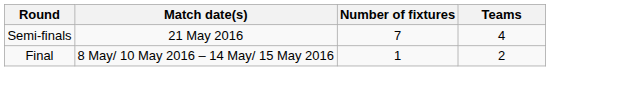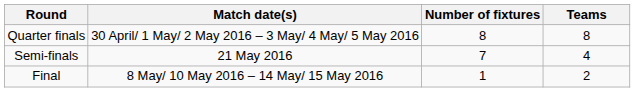 <table class="wikitable" style="text-align:center">
 <tr>
 <th>Round</th>
 <th>Match date(s)</th>
 <th>Number of fixtures</th>
 <th style="width:100px;">Teams</th>
+</tr>
+<tr>
+<td>Quarter finals</td>
+<td>30 April/ 1 May/ 2 May 2016 – 3 May/ 4 May/ 5 May 2016</td>
+<td>8</td>
+<td>8</td>
 </tr>
 <tr>
 <td>Semi-finals</td>
 <td>21 May 2016</td>
 <td>7</td>
 <td>4</td>
 </tr>
 <tr>
 <td>Final</td>
 <td>8 May/ 10 May 2016 – 14 May/ 15 May 2016</td>
 <td>1</td>
 <td>2</td>
 </tr>
 </table>
